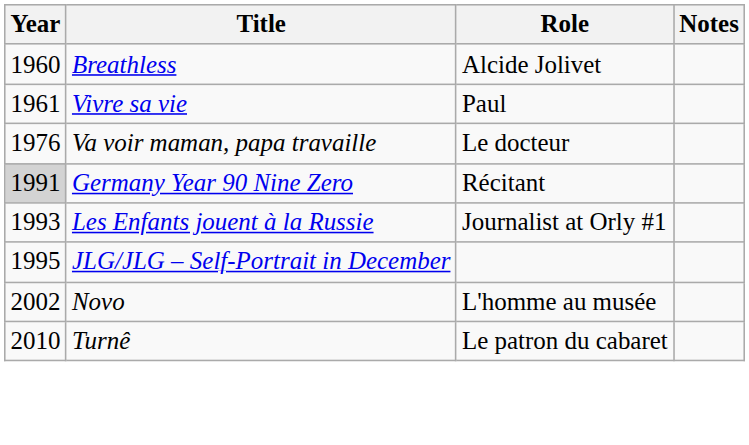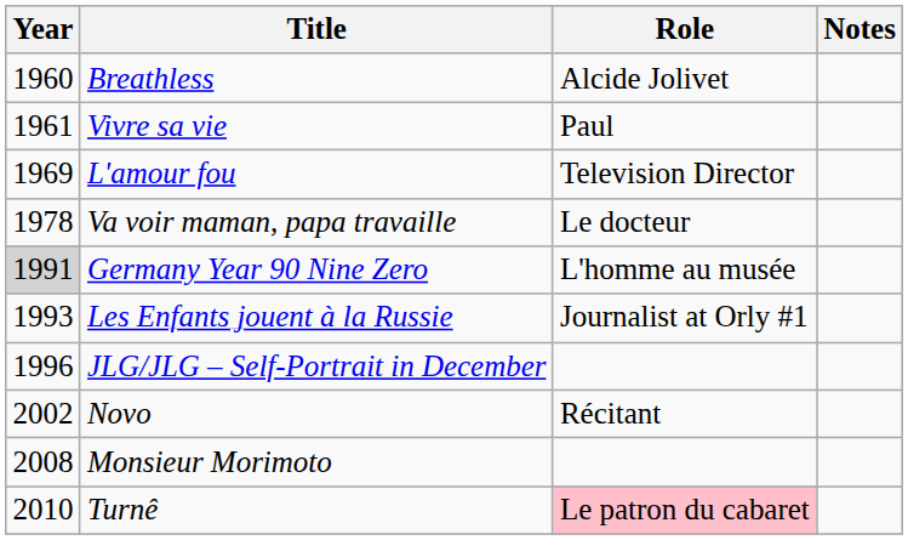 <table class="wikitable">
 <tr>
 <th>Year</th>
 <th>Title</th>
 <th>Role</th>
 <th>Notes</th>
 </tr>
 <tr>
 <td>1960</td>
 <td><em><a href='#'>Breathless</a></em></td>
 <td>Alcide Jolivet</td>
 <td></td>
 </tr>
 <tr>
 <td>1961</td>
 <td><em><a href='#'>Vivre sa vie</a></em></td>
 <td>Paul</td>
 <td></td>
 </tr>
 <tr>
-<td>1976</td>
+<td>1969</td>
+<td><em><a href='#'>L'amour fou</a></em></td>
+<td>Television Director</td>
+<td></td>
+</tr>
+<tr>
+<td>1978</td>
 <td><em>Va voir maman, papa travaille</em></td>
 <td>Le docteur</td>
 <td></td>
 </tr>
 <tr>
 <td style="background: lightgrey;">1991</td>
 <td><em><a href='#'>Germany Year 90 Nine Zero</a></em></td>
-<td>Récitant</td>
+<td>L'homme au musée</td>
 <td></td>
 </tr>
 <tr>
 <td>1993</td>
 <td><em><a href='#'>Les Enfants jouent à la Russie</a></em></td>
 <td>Journalist at Orly #1</td>
 <td></td>
 </tr>
 <tr>
-<td>1995</td>
+<td>1996</td>
 <td><em><a href='#'>JLG/JLG – Self-Portrait in December</a></em></td>
 <td></td>
 <td></td>
 </tr>
 <tr>
 <td>2002</td>
 <td><em>Novo</em></td>
-<td>L'homme au musée</td>
+<td>Récitant</td>
+<td></td>
+</tr>
+<tr>
+<td>2008</td>
+<td><em>Monsieur Morimoto</em></td>
+<td></td>
 <td></td>
 </tr>
 <tr>
 <td>2010</td>
 <td><em>Turnê</em></td>
-<td>Le patron du cabaret</td>
+<td style="background: pink;">Le patron du cabaret</td>
 <td></td>
 </tr>
 </table>
